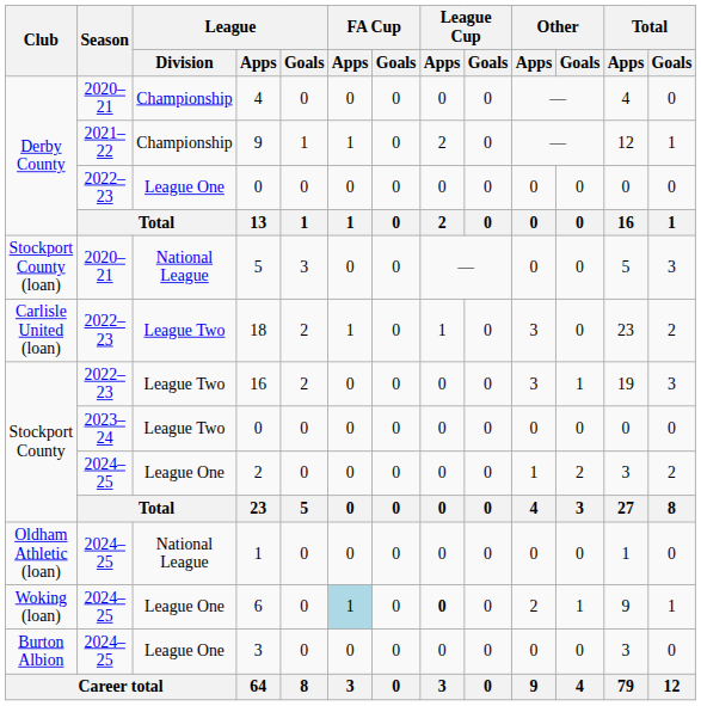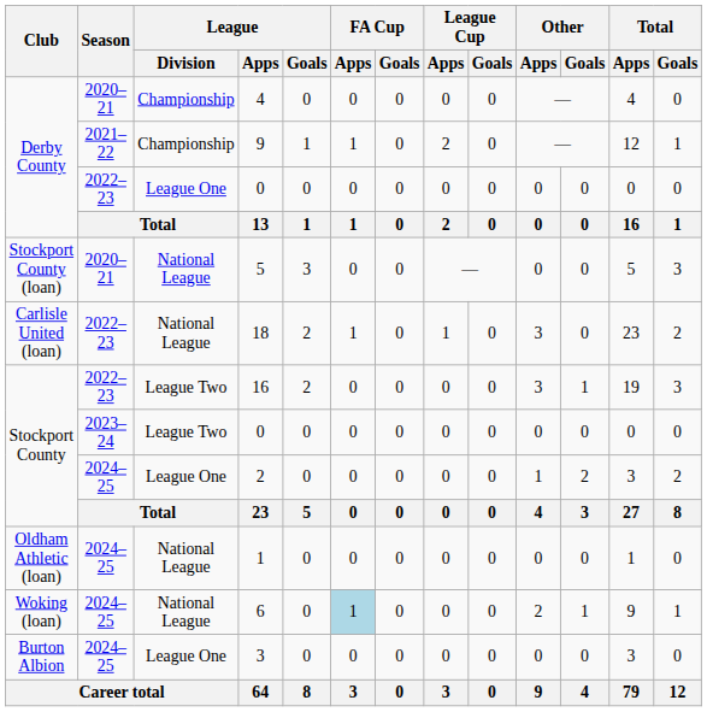 <table class="wikitable" style="text-align:center">
 <tr>
 <th rowspan="2">Club</th>
 <th rowspan="2">Season</th>
 <th colspan="3">League</th>
 <th colspan="2">FA Cup</th>
 <th colspan="2">League Cup</th>
 <th colspan="2">Other</th>
 <th colspan="2">Total</th>
 </tr>
 <tr>
 <th>Division</th>
 <th>Apps</th>
 <th>Goals</th>
 <th>Apps</th>
 <th>Goals</th>
 <th>Apps</th>
 <th>Goals</th>
 <th>Apps</th>
 <th>Goals</th>
 <th>Apps</th>
 <th>Goals</th>
 </tr>
 <tr>
 <td rowspan="4"><a href='#'>Derby County</a></td>
 <td><a href='#'>2020–21</a></td>
 <td><a href='#'>Championship</a></td>
 <td>4</td>
 <td>0</td>
 <td>0</td>
 <td>0</td>
 <td>0</td>
 <td>0</td>
 <td colspan="2">—</td>
 <td>4</td>
 <td>0</td>
 </tr>
 <tr>
 <td><a href='#'>2021–22</a></td>
 <td>Championship</td>
 <td>9</td>
 <td>1</td>
 <td>1</td>
 <td>0</td>
 <td>2</td>
 <td>0</td>
 <td colspan="2">—</td>
 <td>12</td>
 <td>1</td>
 </tr>
 <tr>
 <td><a href='#'>2022–23</a></td>
 <td><a href='#'>League One</a></td>
 <td>0</td>
 <td>0</td>
 <td>0</td>
 <td>0</td>
 <td>0</td>
 <td>0</td>
 <td>0</td>
 <td>0</td>
 <td>0</td>
 <td>0</td>
 </tr>
 <tr>
 <th colspan="2">Total</th>
 <th>13</th>
 <th>1</th>
 <th>1</th>
 <th>0</th>
 <th>2</th>
 <th>0</th>
 <th>0</th>
 <th>0</th>
 <th>16</th>
 <th>1</th>
 </tr>
 <tr>
 <td><a href='#'>Stockport County</a> (loan)</td>
 <td><a href='#'>2020–21</a></td>
 <td><a href='#'>National League</a></td>
 <td>5</td>
 <td>3</td>
 <td>0</td>
 <td>0</td>
 <td colspan="2">—</td>
 <td>0</td>
 <td>0</td>
 <td>5</td>
 <td>3</td>
 </tr>
 <tr>
 <td><a href='#'>Carlisle United</a> (loan)</td>
 <td><a href='#'>2022–23</a></td>
-<td><a href='#'>League Two</a></td>
+<td>National League</td>
 <td>18</td>
 <td>2</td>
 <td>1</td>
 <td>0</td>
 <td>1</td>
 <td>0</td>
 <td>3</td>
 <td>0</td>
 <td>23</td>
 <td>2</td>
 </tr>
 <tr>
 <td rowspan="4">Stockport County</td>
 <td><a href='#'>2022–23</a></td>
 <td>League Two</td>
 <td>16</td>
 <td>2</td>
 <td>0</td>
 <td>0</td>
 <td>0</td>
 <td>0</td>
 <td>3</td>
 <td>1</td>
 <td>19</td>
 <td>3</td>
 </tr>
 <tr>
 <td><a href='#'>2023–24</a></td>
 <td>League Two</td>
 <td>0</td>
 <td>0</td>
 <td>0</td>
 <td>0</td>
 <td>0</td>
 <td>0</td>
 <td>0</td>
 <td>0</td>
 <td>0</td>
 <td>0</td>
 </tr>
 <tr>
 <td><a href='#'>2024–25</a></td>
 <td>League One</td>
 <td>2</td>
 <td>0</td>
 <td>0</td>
 <td>0</td>
 <td>0</td>
 <td>0</td>
 <td>1</td>
 <td>2</td>
 <td>3</td>
 <td>2</td>
 </tr>
 <tr>
 <th colspan="2">Total</th>
 <th>23</th>
 <th>5</th>
 <th>0</th>
 <th>0</th>
 <th>0</th>
 <th>0</th>
 <th>4</th>
 <th>3</th>
 <th>27</th>
 <th>8</th>
 </tr>
 <tr>
 <td><a href='#'>Oldham Athletic</a> (loan)</td>
 <td><a href='#'>2024–25</a></td>
 <td>National League</td>
 <td>1</td>
 <td>0</td>
 <td>0</td>
 <td>0</td>
 <td>0</td>
 <td>0</td>
 <td>0</td>
 <td>0</td>
 <td>1</td>
 <td>0</td>
 </tr>
 <tr>
 <td><a href='#'>Woking</a> (loan)</td>
 <td><a href='#'>2024–25</a></td>
-<td>League One</td>
+<td>National League</td>
 <td>6</td>
 <td>0</td>
 <td style="background: lightblue;">1</td>
 <td>0</td>
-<td><strong>0</strong></td>
+<td>0</td>
 <td>0</td>
 <td>2</td>
 <td>1</td>
 <td>9</td>
 <td>1</td>
 </tr>
 <tr>
 <td><a href='#'>Burton Albion</a></td>
 <td><a href='#'>2024–25</a></td>
 <td>League One</td>
 <td>3</td>
 <td>0</td>
 <td>0</td>
 <td>0</td>
 <td>0</td>
 <td>0</td>
 <td>0</td>
 <td>0</td>
 <td>3</td>
 <td>0</td>
 </tr>
 <tr>
 <th colspan="3">Career total</th>
 <th>64</th>
 <th>8</th>
 <th>3</th>
 <th>0</th>
 <th>3</th>
 <th>0</th>
 <th>9</th>
 <th>4</th>
 <th>79</th>
 <th>12</th>
 </tr>
 </table>
